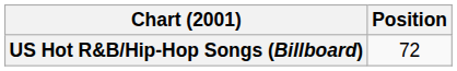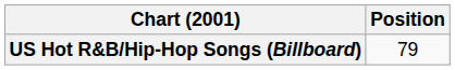 <table class="wikitable plainrowheaders" style="text-align:center">
 <tr>
 <th scope="col">Chart (2001)</th>
 <th scope="col">Position</th>
 </tr>
 <tr>
 <th scope="row">US Hot R&B/Hip-Hop Songs (<em>Billboard</em>)</th>
-<td>72</td>
+<td>79</td>
 </tr>
 </table>
